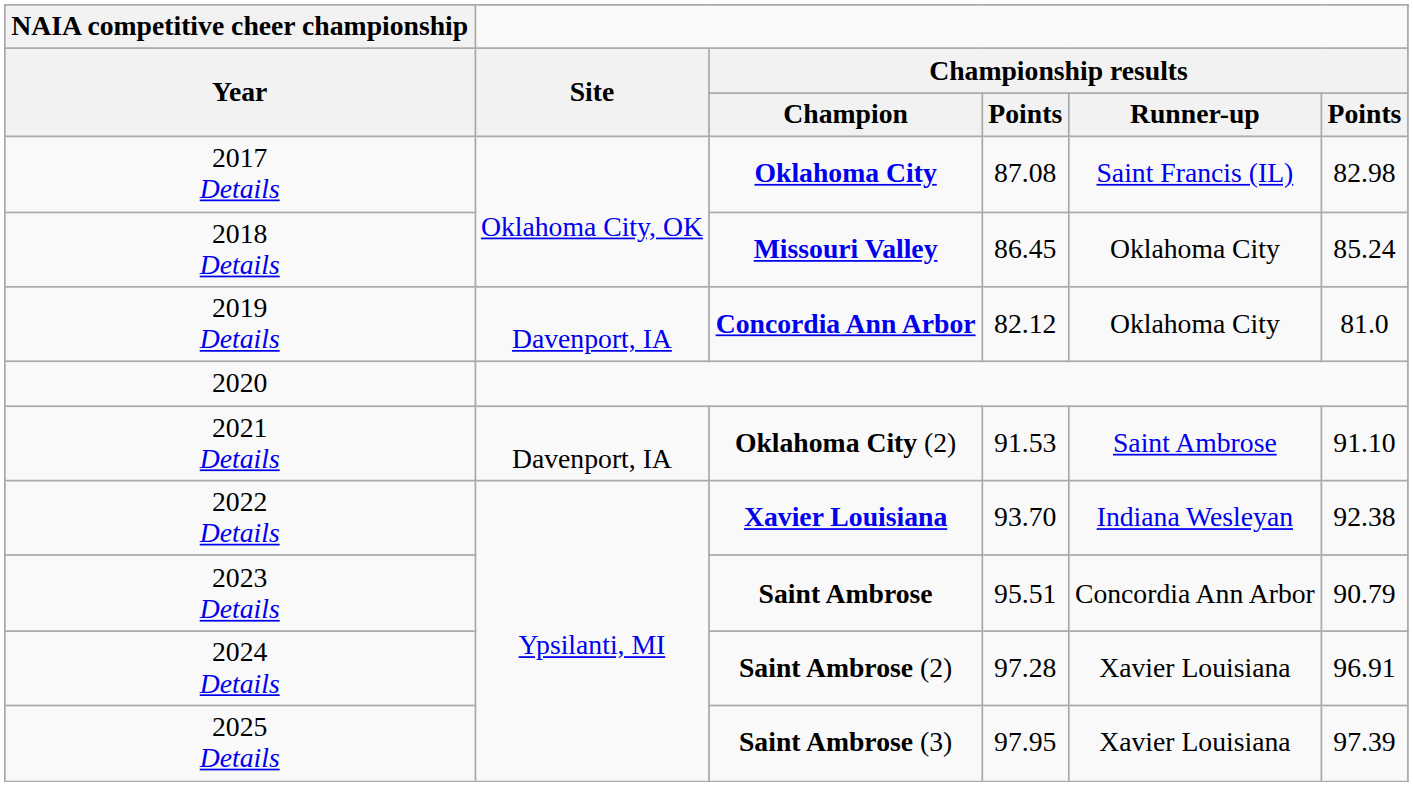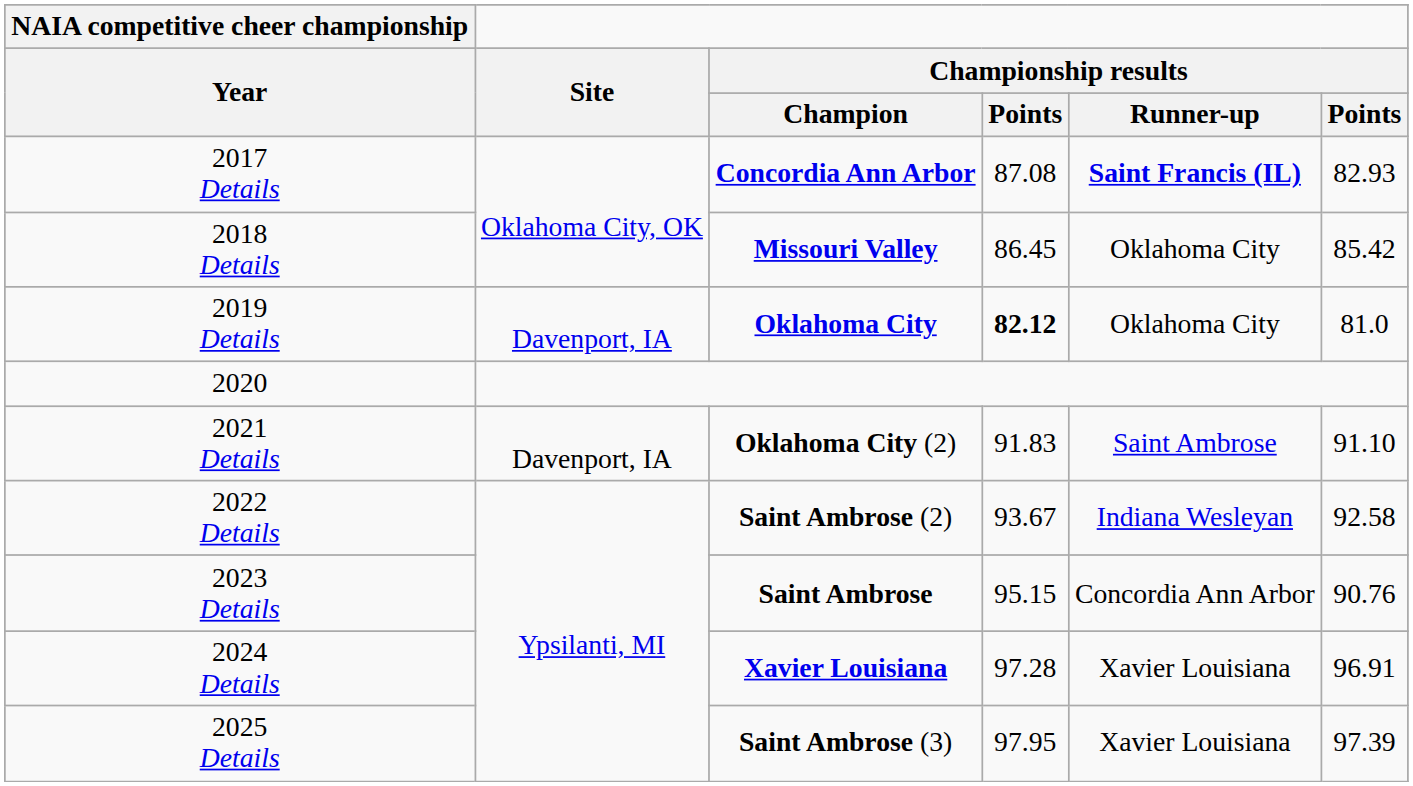 <table class="wikitable" style="text-align:center">
 <tr>
 <th style=>NAIA competitive cheer championship</th>
 </tr>
 <tr>
 <th rowspan=2>Year</th>
 <th rowspan=2>Site</th>
 <th colspan=4>Championship results</th>
 </tr>
 <tr>
 <th>Champion</th>
 <th>Points</th>
 <th>Runner-up</th>
 <th>Points</th>
 </tr>
 <tr>
 <td>2017 <br> <em><a href='#'>Details</a></em></td>
 <td rowspan=2><br><a href='#'>Oklahoma City, OK</a></td>
-<td><strong><a href='#'>Oklahoma City</a></strong></td>
+<td><strong><a href='#'>Concordia Ann Arbor</a></strong></td>
 <td>87.08</td>
-<td><a href='#'>Saint Francis (IL)</a></td>
-<td>82.98</td>
+<td><strong><a href='#'>Saint Francis (IL)</a></strong></td>
+<td>82.93</td>
 </tr>
 <tr>
 <td>2018 <br> <em><a href='#'>Details</a></em></td>
 <td><strong><a href='#'>Missouri Valley</a></strong></td>
 <td>86.45</td>
 <td>Oklahoma City</td>
-<td>85.24</td>
+<td>85.42</td>
 </tr>
 <tr>
 <td>2019 <br> <em><a href='#'>Details</a></em></td>
 <td><br><a href='#'>Davenport, IA</a></td>
-<td><strong><a href='#'>Concordia Ann Arbor</a></strong></td>
-<td>82.12</td>
+<td><strong><a href='#'>Oklahoma City</a></strong></td>
+<td><strong>82.12</strong></td>
 <td>Oklahoma City</td>
 <td>81.0</td>
 </tr>
 <tr>
 <td>2020</td>
 </tr>
 <tr>
 <td>2021 <br> <em><a href='#'>Details</a></em></td>
 <td><br>Davenport, IA</td>
 <td><strong>Oklahoma City</strong> (2)</td>
-<td>91.53</td>
+<td>91.83</td>
 <td><a href='#'>Saint Ambrose</a></td>
 <td>91.10</td>
 </tr>
 <tr>
 <td>2022 <br> <em><a href='#'>Details</a></em></td>
 <td rowspan=4><br><a href='#'>Ypsilanti, MI</a></td>
-<td><strong><a href='#'>Xavier Louisiana</a></strong></td>
-<td>93.70</td>
+<td><strong>Saint Ambrose</strong> (2)</td>
+<td>93.67</td>
 <td><a href='#'>Indiana Wesleyan</a></td>
-<td>92.38</td>
+<td>92.58</td>
 </tr>
 <tr>
 <td>2023 <br> <em><a href='#'>Details</a></em></td>
 <td><strong>Saint Ambrose</strong></td>
-<td>95.51</td>
+<td>95.15</td>
 <td>Concordia Ann Arbor</td>
-<td>90.79</td>
+<td>90.76</td>
 </tr>
 <tr>
 <td>2024 <br> <em><a href='#'>Details</a></em></td>
-<td><strong>Saint Ambrose</strong> (2)</td>
+<td><strong><a href='#'>Xavier Louisiana</a></strong></td>
 <td>97.28</td>
 <td>Xavier Louisiana</td>
 <td>96.91</td>
 </tr>
 <tr>
 <td>2025 <br> <em><a href='#'>Details</a></em></td>
 <td><strong>Saint Ambrose</strong> (3)</td>
 <td>97.95</td>
 <td>Xavier Louisiana</td>
 <td>97.39</td>
 </tr>
 </table>
